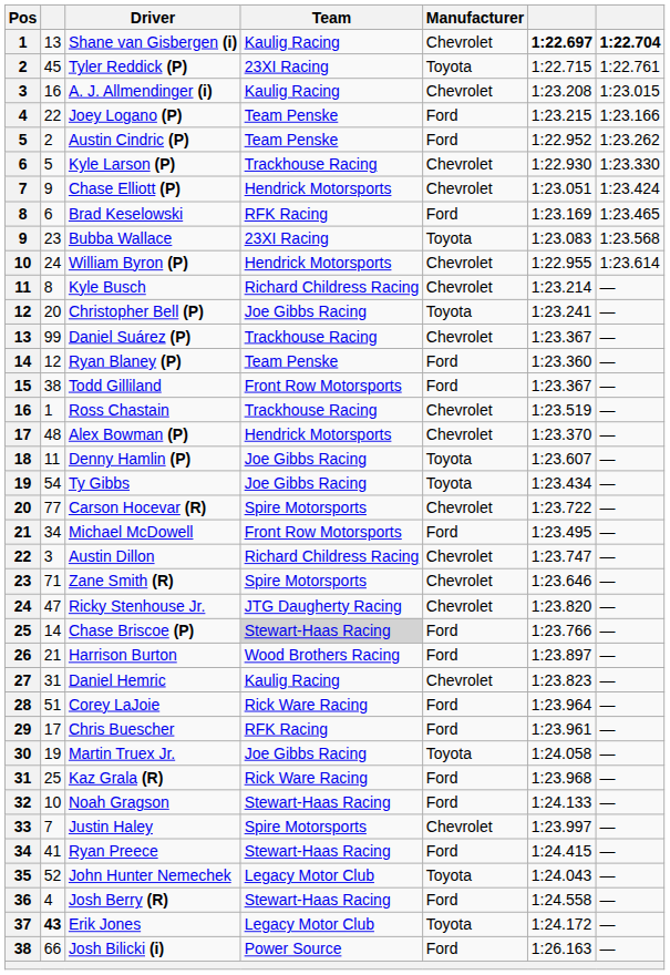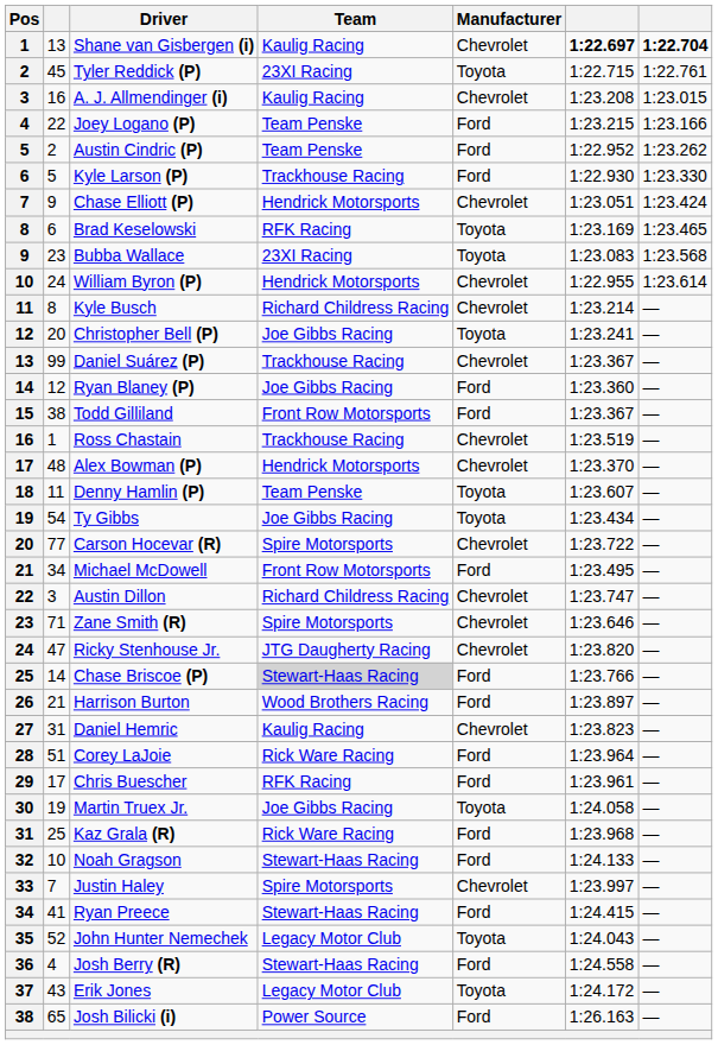 <table class="wikitable" style="font-size:95%">
 <tr>
 <th>Pos</th>
 <th></th>
 <th>Driver</th>
 <th>Team</th>
 <th>Manufacturer</th>
 <th></th>
 <th></th>
 </tr>
 <tr>
 <th>1</th>
 <td>13</td>
 <td><a href='#'>Shane van Gisbergen</a> <strong>(i)</strong></td>
 <td><a href='#'>Kaulig Racing</a></td>
 <td>Chevrolet</td>
 <td><strong>1:22.697</strong></td>
 <td><strong>1:22.704</strong></td>
 </tr>
 <tr>
 <th>2</th>
 <td>45</td>
 <td><a href='#'>Tyler Reddick</a> <strong>(P)</strong></td>
 <td><a href='#'>23XI Racing</a></td>
 <td>Toyota</td>
 <td>1:22.715</td>
 <td>1:22.761</td>
 </tr>
 <tr>
 <th>3</th>
 <td>16</td>
 <td><a href='#'>A. J. Allmendinger</a> <strong>(i)</strong></td>
 <td><a href='#'>Kaulig Racing</a></td>
 <td>Chevrolet</td>
 <td>1:23.208</td>
 <td>1:23.015</td>
 </tr>
 <tr>
 <th>4</th>
 <td>22</td>
 <td><a href='#'>Joey Logano</a> <strong>(P)</strong></td>
 <td><a href='#'>Team Penske</a></td>
 <td>Ford</td>
 <td>1:23.215</td>
 <td>1:23.166</td>
 </tr>
 <tr>
 <th>5</th>
 <td>2</td>
 <td><a href='#'>Austin Cindric</a> <strong>(P)</strong></td>
 <td><a href='#'>Team Penske</a></td>
 <td>Ford</td>
 <td>1:22.952</td>
 <td>1:23.262</td>
 </tr>
 <tr>
 <th>6</th>
 <td>5</td>
 <td><a href='#'>Kyle Larson</a> <strong>(P)</strong></td>
 <td><a href='#'>Trackhouse Racing</a></td>
-<td>Chevrolet</td>
+<td>Ford</td>
 <td>1:22.930</td>
 <td>1:23.330</td>
 </tr>
 <tr>
 <th>7</th>
 <td>9</td>
 <td><a href='#'>Chase Elliott</a> <strong>(P)</strong></td>
 <td><a href='#'>Hendrick Motorsports</a></td>
 <td>Chevrolet</td>
 <td>1:23.051</td>
 <td>1:23.424</td>
 </tr>
 <tr>
 <th>8</th>
 <td>6</td>
 <td><a href='#'>Brad Keselowski</a></td>
 <td><a href='#'>RFK Racing</a></td>
-<td>Ford</td>
+<td>Toyota</td>
 <td>1:23.169</td>
 <td>1:23.465</td>
 </tr>
 <tr>
 <th>9</th>
 <td>23</td>
 <td><a href='#'>Bubba Wallace</a></td>
 <td><a href='#'>23XI Racing</a></td>
 <td>Toyota</td>
 <td>1:23.083</td>
 <td>1:23.568</td>
 </tr>
 <tr>
 <th>10</th>
 <td>24</td>
 <td><a href='#'>William Byron</a> <strong>(P)</strong></td>
 <td><a href='#'>Hendrick Motorsports</a></td>
 <td>Chevrolet</td>
 <td>1:22.955</td>
 <td>1:23.614</td>
 </tr>
 <tr>
 <th>11</th>
 <td>8</td>
 <td><a href='#'>Kyle Busch</a></td>
 <td><a href='#'>Richard Childress Racing</a></td>
 <td>Chevrolet</td>
 <td>1:23.214</td>
 <td>—</td>
 </tr>
 <tr>
 <th>12</th>
 <td>20</td>
 <td><a href='#'>Christopher Bell</a> <strong>(P)</strong></td>
 <td><a href='#'>Joe Gibbs Racing</a></td>
 <td>Toyota</td>
 <td>1:23.241</td>
 <td>—</td>
 </tr>
 <tr>
 <th>13</th>
 <td>99</td>
 <td><a href='#'>Daniel Suárez</a> <strong>(P)</strong></td>
 <td><a href='#'>Trackhouse Racing</a></td>
 <td>Chevrolet</td>
 <td>1:23.367</td>
 <td>—</td>
 </tr>
 <tr>
 <th>14</th>
 <td>12</td>
 <td><a href='#'>Ryan Blaney</a> <strong>(P)</strong></td>
-<td><a href='#'>Team Penske</a></td>
+<td><a href='#'>Joe Gibbs Racing</a></td>
 <td>Ford</td>
 <td>1:23.360</td>
 <td>—</td>
 </tr>
 <tr>
 <th>15</th>
 <td>38</td>
 <td><a href='#'>Todd Gilliland</a></td>
 <td><a href='#'>Front Row Motorsports</a></td>
 <td>Ford</td>
 <td>1:23.367</td>
 <td>—</td>
 </tr>
 <tr>
 <th>16</th>
 <td>1</td>
 <td><a href='#'>Ross Chastain</a></td>
 <td><a href='#'>Trackhouse Racing</a></td>
 <td>Chevrolet</td>
 <td>1:23.519</td>
 <td>—</td>
 </tr>
 <tr>
 <th>17</th>
 <td>48</td>
 <td><a href='#'>Alex Bowman</a> <strong>(P)</strong></td>
 <td><a href='#'>Hendrick Motorsports</a></td>
 <td>Chevrolet</td>
 <td>1:23.370</td>
 <td>—</td>
 </tr>
 <tr>
 <th>18</th>
 <td>11</td>
 <td><a href='#'>Denny Hamlin</a> <strong>(P)</strong></td>
-<td><a href='#'>Joe Gibbs Racing</a></td>
+<td><a href='#'>Team Penske</a></td>
 <td>Toyota</td>
 <td>1:23.607</td>
 <td>—</td>
 </tr>
 <tr>
 <th>19</th>
 <td>54</td>
 <td><a href='#'>Ty Gibbs</a></td>
 <td><a href='#'>Joe Gibbs Racing</a></td>
 <td>Toyota</td>
 <td>1:23.434</td>
 <td>—</td>
 </tr>
 <tr>
 <th>20</th>
 <td>77</td>
 <td><a href='#'>Carson Hocevar</a> <strong>(R)</strong></td>
 <td><a href='#'>Spire Motorsports</a></td>
 <td>Chevrolet</td>
 <td>1:23.722</td>
 <td>—</td>
 </tr>
 <tr>
 <th>21</th>
 <td>34</td>
 <td><a href='#'>Michael McDowell</a></td>
 <td><a href='#'>Front Row Motorsports</a></td>
 <td>Ford</td>
 <td>1:23.495</td>
 <td>—</td>
 </tr>
 <tr>
 <th>22</th>
 <td>3</td>
 <td><a href='#'>Austin Dillon</a></td>
 <td><a href='#'>Richard Childress Racing</a></td>
 <td>Chevrolet</td>
 <td>1:23.747</td>
 <td>—</td>
 </tr>
 <tr>
 <th>23</th>
 <td>71</td>
 <td><a href='#'>Zane Smith</a> <strong>(R)</strong></td>
 <td><a href='#'>Spire Motorsports</a></td>
 <td>Chevrolet</td>
 <td>1:23.646</td>
 <td>—</td>
 </tr>
 <tr>
 <th>24</th>
 <td>47</td>
 <td><a href='#'>Ricky Stenhouse Jr.</a></td>
 <td><a href='#'>JTG Daugherty Racing</a></td>
 <td>Chevrolet</td>
 <td>1:23.820</td>
 <td>—</td>
 </tr>
 <tr>
 <th>25</th>
 <td>14</td>
 <td><a href='#'>Chase Briscoe</a> <strong>(P)</strong></td>
 <td style="background: lightgrey;"><a href='#'>Stewart-Haas Racing</a></td>
 <td>Ford</td>
 <td>1:23.766</td>
 <td>—</td>
 </tr>
 <tr>
 <th>26</th>
 <td>21</td>
 <td><a href='#'>Harrison Burton</a></td>
 <td><a href='#'>Wood Brothers Racing</a></td>
 <td>Ford</td>
 <td>1:23.897</td>
 <td>—</td>
 </tr>
 <tr>
 <th>27</th>
 <td>31</td>
 <td><a href='#'>Daniel Hemric</a></td>
 <td><a href='#'>Kaulig Racing</a></td>
 <td>Chevrolet</td>
 <td>1:23.823</td>
 <td>—</td>
 </tr>
 <tr>
 <th>28</th>
 <td>51</td>
 <td><a href='#'>Corey LaJoie</a></td>
 <td><a href='#'>Rick Ware Racing</a></td>
 <td>Ford</td>
 <td>1:23.964</td>
 <td>—</td>
 </tr>
 <tr>
 <th>29</th>
 <td>17</td>
 <td><a href='#'>Chris Buescher</a></td>
 <td><a href='#'>RFK Racing</a></td>
 <td>Ford</td>
 <td>1:23.961</td>
 <td>—</td>
 </tr>
 <tr>
 <th>30</th>
 <td>19</td>
 <td><a href='#'>Martin Truex Jr.</a></td>
 <td><a href='#'>Joe Gibbs Racing</a></td>
 <td>Toyota</td>
 <td>1:24.058</td>
 <td>—</td>
 </tr>
 <tr>
 <th>31</th>
 <td>25</td>
 <td><a href='#'>Kaz Grala</a> <strong>(R)</strong></td>
 <td><a href='#'>Rick Ware Racing</a></td>
 <td>Ford</td>
 <td>1:23.968</td>
 <td>—</td>
 </tr>
 <tr>
 <th>32</th>
 <td>10</td>
 <td><a href='#'>Noah Gragson</a></td>
 <td><a href='#'>Stewart-Haas Racing</a></td>
 <td>Ford</td>
 <td>1:24.133</td>
 <td>—</td>
 </tr>
 <tr>
 <th>33</th>
 <td>7</td>
 <td><a href='#'>Justin Haley</a></td>
 <td><a href='#'>Spire Motorsports</a></td>
 <td>Chevrolet</td>
 <td>1:23.997</td>
 <td>—</td>
 </tr>
 <tr>
 <th>34</th>
 <td>41</td>
 <td><a href='#'>Ryan Preece</a></td>
 <td><a href='#'>Stewart-Haas Racing</a></td>
 <td>Ford</td>
 <td>1:24.415</td>
 <td>—</td>
 </tr>
 <tr>
 <th>35</th>
 <td>52</td>
 <td><a href='#'>John Hunter Nemechek</a></td>
 <td><a href='#'>Legacy Motor Club</a></td>
 <td>Toyota</td>
 <td>1:24.043</td>
 <td>—</td>
 </tr>
 <tr>
 <th>36</th>
 <td>4</td>
 <td><a href='#'>Josh Berry</a> <strong>(R)</strong></td>
 <td><a href='#'>Stewart-Haas Racing</a></td>
 <td>Ford</td>
 <td>1:24.558</td>
 <td>—</td>
 </tr>
 <tr>
 <th>37</th>
-<td><strong>43</strong></td>
+<td>43</td>
 <td><a href='#'>Erik Jones</a></td>
 <td><a href='#'>Legacy Motor Club</a></td>
 <td>Toyota</td>
 <td>1:24.172</td>
 <td>—</td>
 </tr>
 <tr>
 <th>38</th>
-<td>66</td>
+<td>65</td>
 <td><a href='#'>Josh Bilicki</a> <strong>(i)</strong></td>
 <td><a href='#'>Power Source</a></td>
 <td>Ford</td>
 <td>1:26.163</td>
 <td>—</td>
 </tr>
 <tr>
 <th colspan="7"></th>
 </tr>
 </table>
